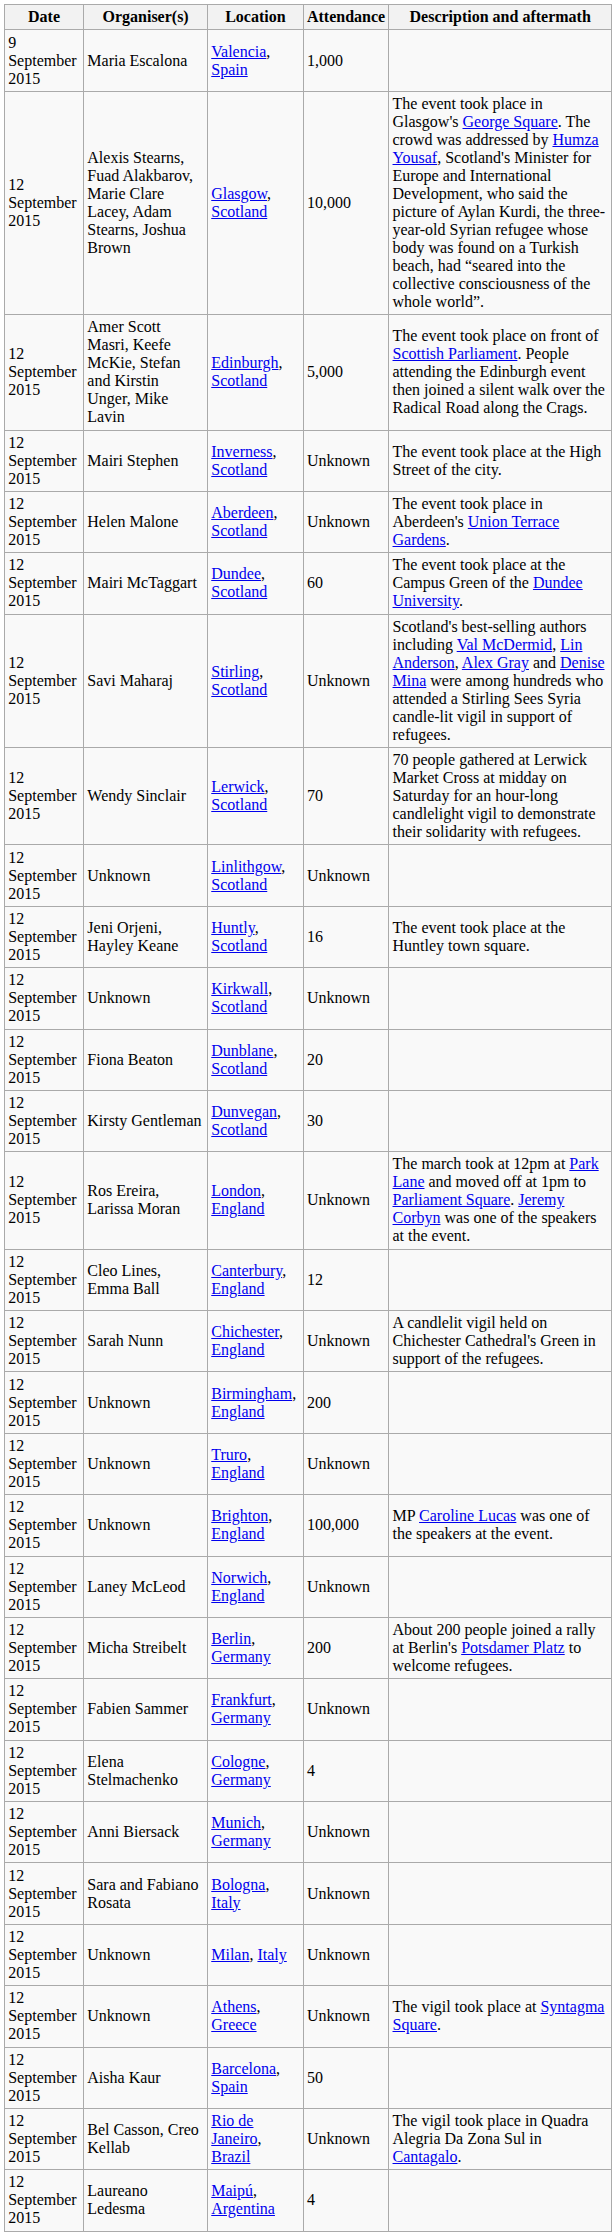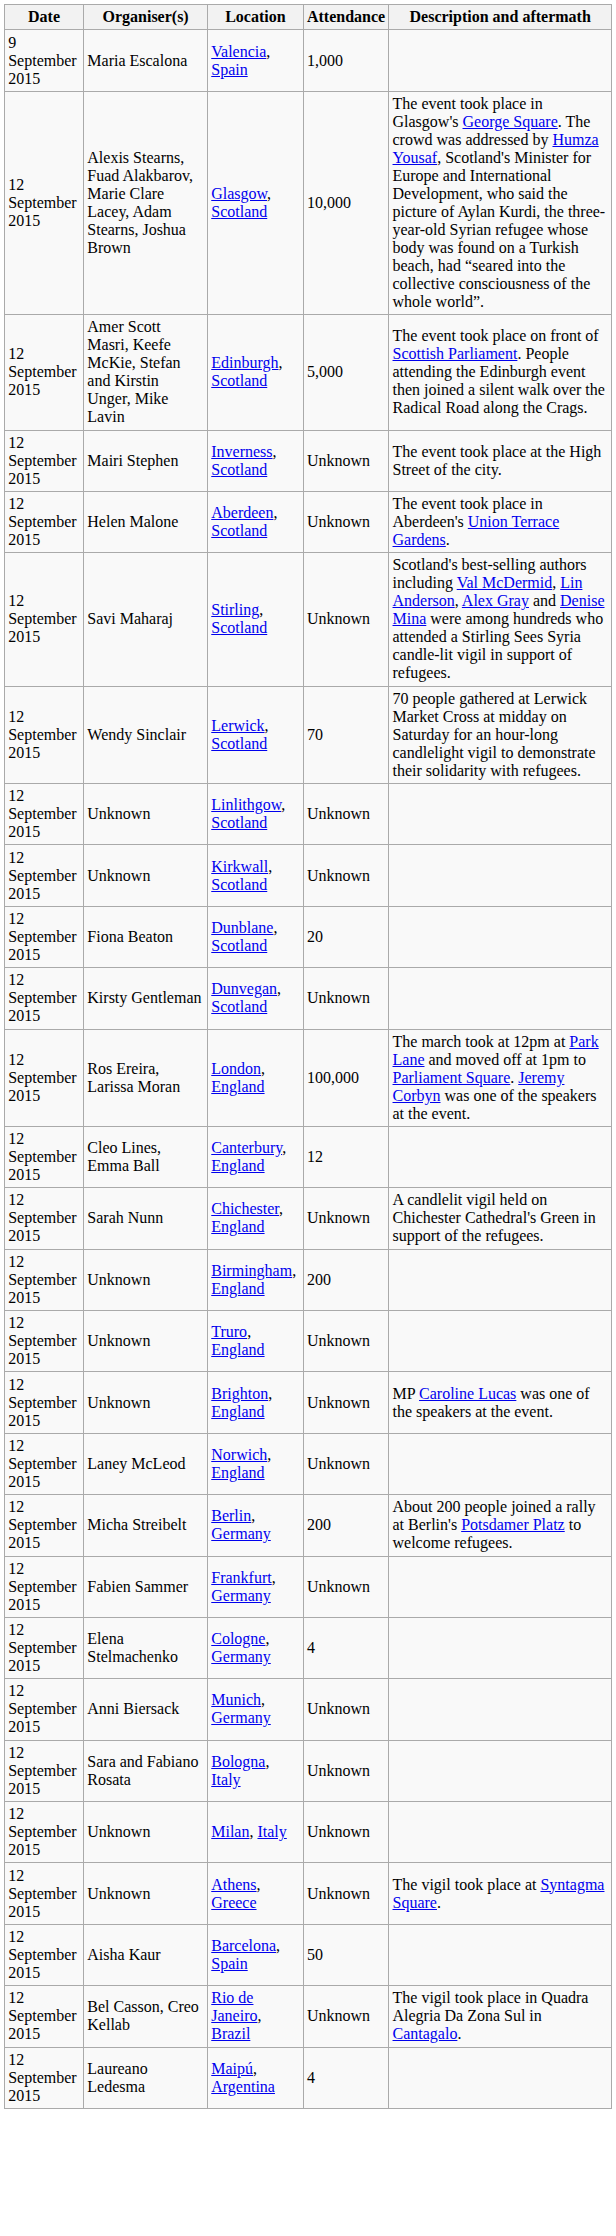 <table class="wikitable sortable" id="killed">
 <tr>
 <th>Date</th>
 <th style="white-space:nowrap;">Organiser(s)</th>
 <th>Location</th>
 <th>Attendance</th>
 <th>Description and aftermath</th>
 </tr>
 <tr>
 <td>9 September 2015</td>
 <td>Maria Escalona</td>
 <td><a href='#'>Valencia</a>, <a href='#'>Spain</a></td>
 <td>1,000</td>
 <td></td>
 </tr>
 <tr>
 <td>12 September 2015</td>
 <td>Alexis Stearns, Fuad Alakbarov, Marie Clare Lacey, Adam Stearns, Joshua Brown</td>
 <td><a href='#'>Glasgow</a>, <a href='#'>Scotland</a></td>
 <td>10,000</td>
 <td>The event took place in Glasgow's <a href='#'>George Square</a>. The crowd was addressed by <a href='#'>Humza Yousaf</a>, Scotland's Minister for Europe and International Development, who said the picture of Aylan Kurdi, the three-year-old Syrian refugee whose body was found on a Turkish beach, had “seared into the collective consciousness of the whole world”.</td>
 </tr>
 <tr>
 <td>12 September 2015</td>
 <td>Amer Scott Masri, Keefe McKie, Stefan and Kirstin Unger, Mike Lavin</td>
 <td><a href='#'>Edinburgh</a>, <a href='#'>Scotland</a></td>
 <td>5,000</td>
 <td>The event took place on front of <a href='#'>Scottish Parliament</a>. People attending the Edinburgh event then joined a silent walk over the Radical Road along the Crags.</td>
 </tr>
 <tr>
 <td>12 September 2015</td>
 <td>Mairi Stephen</td>
 <td><a href='#'>Inverness</a>, <a href='#'>Scotland</a></td>
 <td>Unknown</td>
 <td>The event took place at the High Street of the city.</td>
 </tr>
 <tr>
 <td>12 September 2015</td>
 <td>Helen Malone</td>
 <td><a href='#'>Aberdeen</a>, <a href='#'>Scotland</a></td>
 <td>Unknown</td>
 <td>The event took place in Aberdeen's <a href='#'>Union Terrace Gardens</a>.</td>
 </tr>
 <tr>
 <td>12 September 2015</td>
-<td>Mairi McTaggart</td>
-<td><a href='#'>Dundee</a>, <a href='#'>Scotland</a></td>
-<td>60</td>
-<td>The event took place at the Campus Green of the <a href='#'>Dundee University</a>.</td>
-</tr>
-<tr>
-<td>12 September 2015</td>
 <td>Savi Maharaj</td>
 <td><a href='#'>Stirling</a>, <a href='#'>Scotland</a></td>
 <td>Unknown</td>
 <td>Scotland's best-selling authors including <a href='#'>Val McDermid</a>, <a href='#'>Lin Anderson</a>, <a href='#'>Alex Gray</a> and <a href='#'>Denise Mina</a> were among hundreds who attended a Stirling Sees Syria candle-lit vigil in support of refugees.</td>
 </tr>
 <tr>
 <td>12 September 2015</td>
 <td>Wendy Sinclair</td>
 <td><a href='#'>Lerwick</a>, <a href='#'>Scotland</a></td>
 <td>70</td>
 <td>70 people gathered at Lerwick Market Cross at midday on Saturday for an hour-long candlelight vigil to demonstrate their solidarity with refugees.</td>
 </tr>
 <tr>
 <td>12 September 2015</td>
 <td>Unknown</td>
 <td><a href='#'>Linlithgow</a>, <a href='#'>Scotland</a></td>
 <td>Unknown</td>
 <td></td>
 </tr>
 <tr>
 <td>12 September 2015</td>
-<td>Jeni Orjeni, Hayley Keane</td>
-<td><a href='#'>Huntly</a>, <a href='#'>Scotland</a></td>
-<td>16</td>
-<td>The event took place at the Huntley town square.</td>
-</tr>
-<tr>
-<td>12 September 2015</td>
 <td>Unknown</td>
 <td><a href='#'>Kirkwall</a>, <a href='#'>Scotland</a></td>
 <td>Unknown</td>
 <td></td>
 </tr>
 <tr>
 <td>12 September 2015</td>
 <td>Fiona Beaton</td>
 <td><a href='#'>Dunblane</a>, <a href='#'>Scotland</a></td>
 <td>20</td>
 <td></td>
 </tr>
 <tr>
 <td>12 September 2015</td>
 <td>Kirsty Gentleman</td>
 <td><a href='#'>Dunvegan</a>, <a href='#'>Scotland</a></td>
-<td>30</td>
+<td>Unknown</td>
 <td></td>
 </tr>
 <tr>
 <td>12 September 2015</td>
 <td>Ros Ereira, Larissa Moran</td>
 <td><a href='#'>London</a>, <a href='#'>England</a></td>
-<td>Unknown</td>
+<td>100,000</td>
 <td>The march took at 12pm at <a href='#'>Park Lane</a> and moved off at 1pm to <a href='#'>Parliament Square</a>. <a href='#'>Jeremy Corbyn</a> was one of the speakers at the event.</td>
 </tr>
 <tr>
 <td>12 September 2015</td>
 <td>Cleo Lines, Emma Ball</td>
 <td><a href='#'>Canterbury</a>, <a href='#'>England</a></td>
 <td>12</td>
 <td></td>
 </tr>
 <tr>
 <td>12 September 2015</td>
 <td>Sarah Nunn</td>
 <td><a href='#'>Chichester</a>, <a href='#'>England</a></td>
 <td>Unknown</td>
 <td>A candlelit vigil held on Chichester Cathedral's Green in support of the refugees.</td>
 </tr>
 <tr>
 <td>12 September 2015</td>
 <td>Unknown</td>
 <td><a href='#'>Birmingham</a>, <a href='#'>England</a></td>
 <td>200</td>
 <td></td>
 </tr>
 <tr>
 <td>12 September 2015</td>
 <td>Unknown</td>
 <td><a href='#'>Truro</a>, <a href='#'>England</a></td>
 <td>Unknown</td>
 <td></td>
 </tr>
 <tr>
 <td>12 September 2015</td>
 <td>Unknown</td>
 <td><a href='#'>Brighton</a>, <a href='#'>England</a></td>
-<td>100,000</td>
+<td>Unknown</td>
 <td>MP <a href='#'>Caroline Lucas</a> was one of the speakers at the event.</td>
 </tr>
 <tr>
 <td>12 September 2015</td>
 <td>Laney McLeod</td>
 <td><a href='#'>Norwich</a>, <a href='#'>England</a></td>
 <td>Unknown</td>
 <td></td>
 </tr>
 <tr>
 <td>12 September 2015</td>
 <td>Micha Streibelt</td>
 <td><a href='#'>Berlin</a>, <a href='#'>Germany</a></td>
 <td>200</td>
 <td>About 200 people joined a rally at Berlin's <a href='#'>Potsdamer Platz</a> to welcome refugees.</td>
 </tr>
 <tr>
 <td>12 September 2015</td>
 <td>Fabien Sammer</td>
 <td><a href='#'>Frankfurt</a>, <a href='#'>Germany</a></td>
 <td>Unknown</td>
 <td></td>
 </tr>
 <tr>
 <td>12 September 2015</td>
 <td>Elena Stelmachenko</td>
 <td><a href='#'>Cologne</a>, <a href='#'>Germany</a></td>
 <td>4</td>
 <td></td>
 </tr>
 <tr>
 <td>12 September 2015</td>
 <td>Anni Biersack</td>
 <td><a href='#'>Munich</a>, <a href='#'>Germany</a></td>
 <td>Unknown</td>
 <td></td>
 </tr>
 <tr>
 <td>12 September 2015</td>
 <td>Sara and Fabiano Rosata</td>
 <td><a href='#'>Bologna</a>, <a href='#'>Italy</a></td>
 <td>Unknown</td>
 <td></td>
 </tr>
 <tr>
 <td>12 September 2015</td>
 <td>Unknown</td>
 <td><a href='#'>Milan</a>, <a href='#'>Italy</a></td>
 <td>Unknown</td>
 <td></td>
 </tr>
 <tr>
 <td>12 September 2015</td>
 <td>Unknown</td>
 <td><a href='#'>Athens</a>, <a href='#'>Greece</a></td>
 <td>Unknown</td>
 <td>The vigil took place at <a href='#'>Syntagma Square</a>.</td>
 </tr>
 <tr>
 <td>12 September 2015</td>
 <td>Aisha Kaur</td>
 <td><a href='#'>Barcelona</a>, <a href='#'>Spain</a></td>
 <td>50</td>
 <td></td>
 </tr>
 <tr>
 <td>12 September 2015</td>
 <td>Bel Casson, Creo Kellab</td>
 <td><a href='#'>Rio de Janeiro</a>, <a href='#'>Brazil</a></td>
 <td>Unknown</td>
 <td>The vigil took place in Quadra Alegria Da Zona Sul in <a href='#'>Cantagalo</a>.</td>
 </tr>
 <tr>
 <td>12 September 2015</td>
 <td>Laureano Ledesma</td>
 <td><a href='#'>Maipú</a>, <a href='#'>Argentina</a></td>
 <td>4</td>
 <td></td>
 </tr>
 <tr>
 </tr>
 </table>
